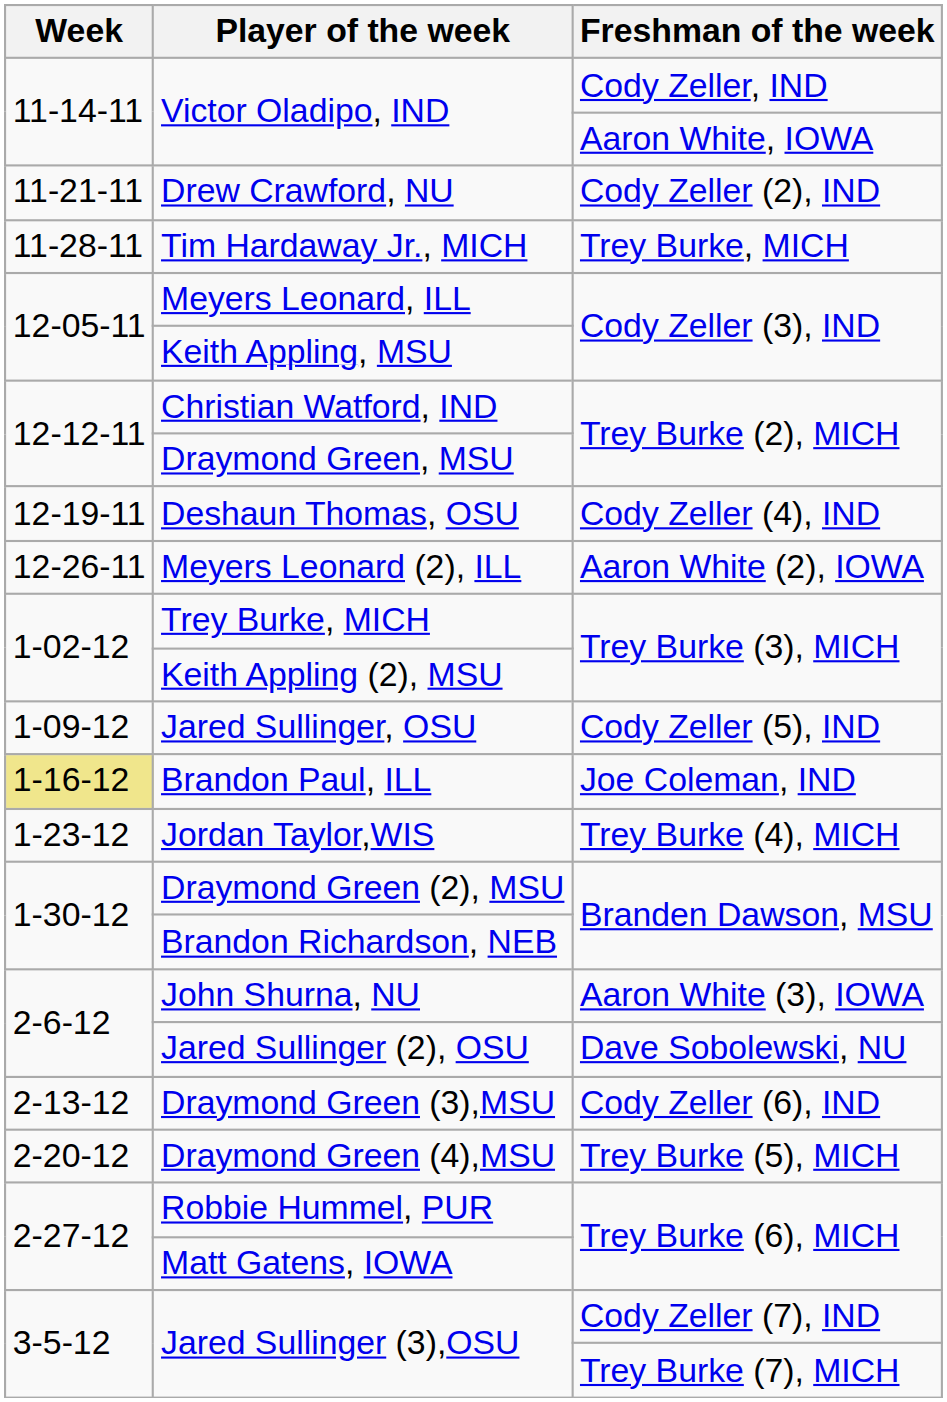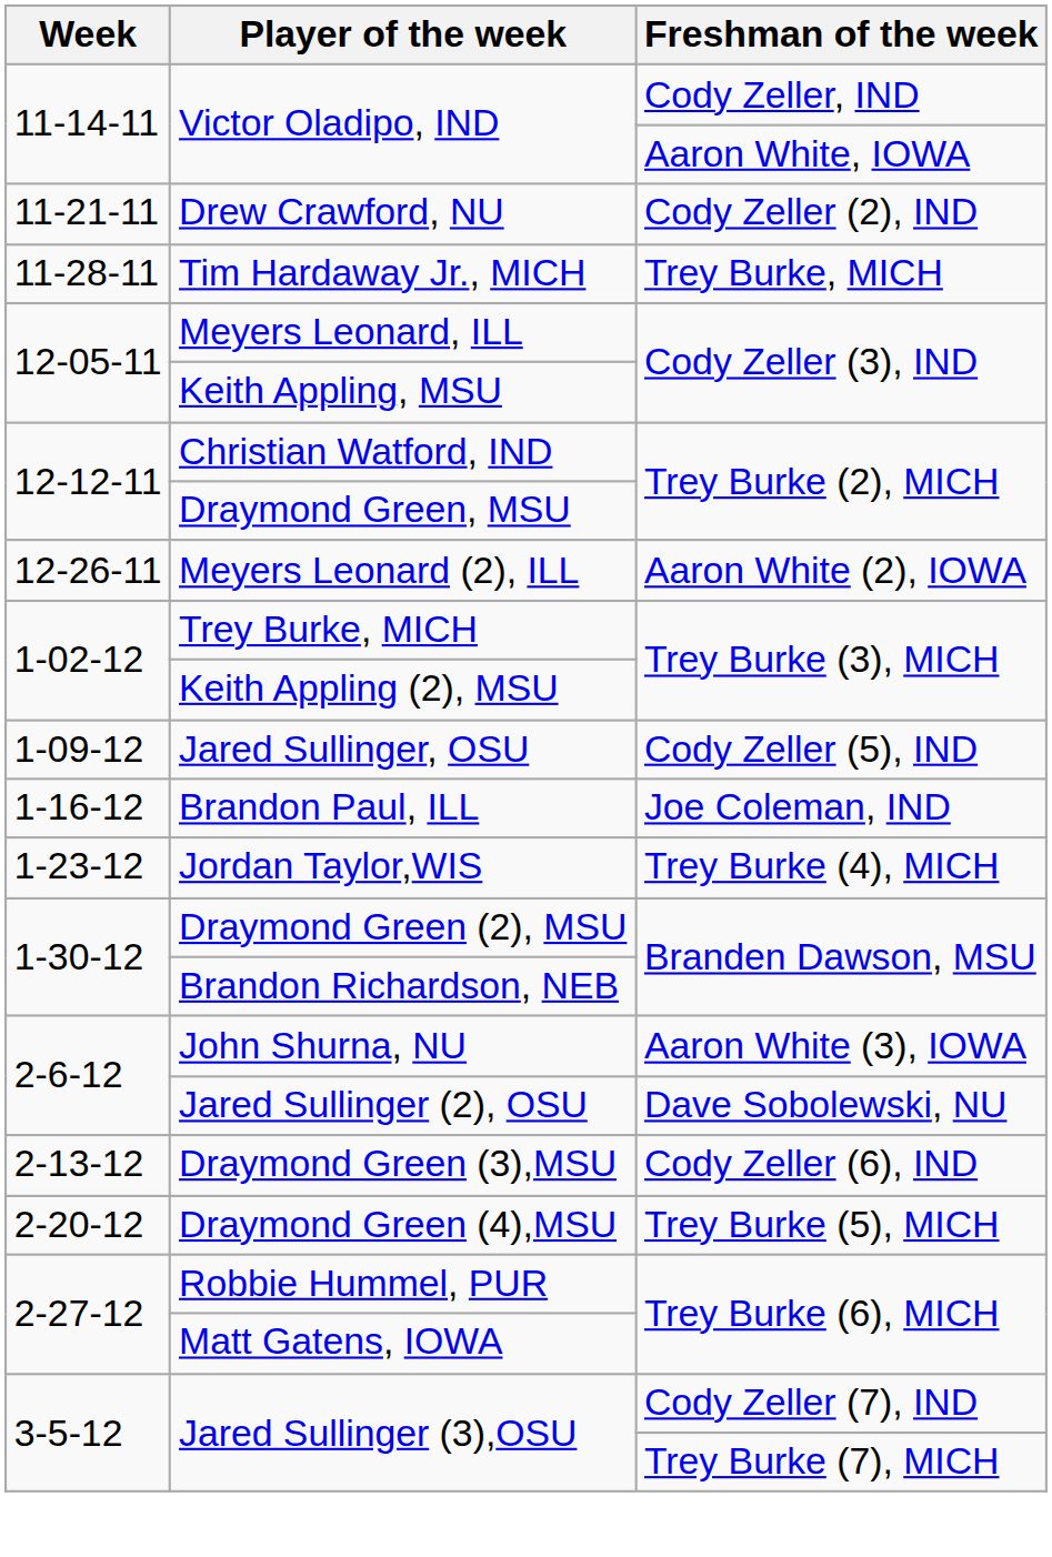 <table class="wikitable" border="1">
 <tr>
 <th>Week</th>
 <th>Player of the week</th>
 <th>Freshman of the week</th>
 </tr>
 <tr>
 <td rowspan=2 valign=middle>11-14-11</td>
 <td rowspan=2 valign=middle><a href='#'>Victor Oladipo</a>, <a href='#'>IND</a></td>
 <td><a href='#'>Cody Zeller</a>, <a href='#'>IND</a></td>
 </tr>
 <tr>
 <td><a href='#'>Aaron White</a>, <a href='#'>IOWA</a></td>
 </tr>
 <tr>
 <td>11-21-11</td>
 <td><a href='#'>Drew Crawford</a>, <a href='#'>NU</a></td>
 <td><a href='#'>Cody Zeller</a> (2), <a href='#'>IND</a></td>
 </tr>
 <tr>
 <td>11-28-11</td>
 <td><a href='#'>Tim Hardaway Jr.</a>, <a href='#'>MICH</a></td>
 <td><a href='#'>Trey Burke</a>, <a href='#'>MICH</a></td>
 </tr>
 <tr>
 <td rowspan=2 valign=middle>12-05-11</td>
 <td><a href='#'>Meyers Leonard</a>, <a href='#'>ILL</a></td>
 <td rowspan=2 valign=middle><a href='#'>Cody Zeller</a> (3), <a href='#'>IND</a></td>
 </tr>
 <tr>
 <td><a href='#'>Keith Appling</a>, <a href='#'>MSU</a></td>
 </tr>
 <tr>
 <td rowspan=2 valign=middle>12-12-11</td>
 <td><a href='#'>Christian Watford</a>, <a href='#'>IND</a></td>
 <td rowspan=2 valign=middle><a href='#'>Trey Burke</a> (2), <a href='#'>MICH</a></td>
 </tr>
 <tr>
 <td><a href='#'>Draymond Green</a>, <a href='#'>MSU</a></td>
 </tr>
 <tr>
-<td>12-19-11</td>
-<td><a href='#'>Deshaun Thomas</a>, <a href='#'>OSU</a></td>
-<td><a href='#'>Cody Zeller</a> (4), <a href='#'>IND</a></td>
-</tr>
-<tr>
 <td>12-26-11</td>
 <td><a href='#'>Meyers Leonard</a> (2), <a href='#'>ILL</a></td>
 <td><a href='#'>Aaron White</a> (2), <a href='#'>IOWA</a></td>
 </tr>
 <tr>
 <td rowspan=2 valign=middle>1-02-12</td>
 <td><a href='#'>Trey Burke</a>, <a href='#'>MICH</a></td>
 <td rowspan=2 valign=middle><a href='#'>Trey Burke</a> (3), <a href='#'>MICH</a></td>
 </tr>
 <tr>
 <td><a href='#'>Keith Appling</a> (2), <a href='#'>MSU</a></td>
 </tr>
 <tr>
 <td>1-09-12</td>
 <td><a href='#'>Jared Sullinger</a>, <a href='#'>OSU</a></td>
 <td><a href='#'>Cody Zeller</a> (5), <a href='#'>IND</a></td>
 </tr>
 <tr>
-<td style="background: khaki;">1-16-12</td>
+<td>1-16-12</td>
 <td><a href='#'>Brandon Paul</a>, <a href='#'>ILL</a></td>
 <td><a href='#'>Joe Coleman</a>, <a href='#'>IND</a></td>
 </tr>
 <tr>
 <td>1-23-12</td>
 <td><a href='#'>Jordan Taylor</a>,<a href='#'>WIS</a></td>
 <td><a href='#'>Trey Burke</a> (4), <a href='#'>MICH</a></td>
 </tr>
 <tr>
 <td rowspan=2 valign=middle>1-30-12</td>
 <td><a href='#'>Draymond Green</a> (2), <a href='#'>MSU</a></td>
 <td rowspan=2 valign=middl><a href='#'>Branden Dawson</a>, <a href='#'>MSU</a></td>
 </tr>
 <tr>
 <td><a href='#'>Brandon Richardson</a>, <a href='#'>NEB</a></td>
 </tr>
 <tr>
 <td rowspan=2 valign=middle>2-6-12</td>
 <td><a href='#'>John Shurna</a>, <a href='#'>NU</a></td>
 <td><a href='#'>Aaron White</a> (3), <a href='#'>IOWA</a></td>
 </tr>
 <tr>
 <td><a href='#'>Jared Sullinger</a> (2), <a href='#'>OSU</a></td>
 <td><a href='#'>Dave Sobolewski</a>, <a href='#'>NU</a></td>
 </tr>
 <tr>
 <td>2-13-12</td>
 <td><a href='#'>Draymond Green</a> (3),<a href='#'>MSU</a></td>
 <td><a href='#'>Cody Zeller</a> (6), <a href='#'>IND</a></td>
 </tr>
 <tr>
 <td>2-20-12</td>
 <td><a href='#'>Draymond Green</a> (4),<a href='#'>MSU</a></td>
 <td><a href='#'>Trey Burke</a> (5), <a href='#'>MICH</a></td>
 </tr>
 <tr>
 <td rowspan=2 valign=middle>2-27-12</td>
 <td><a href='#'>Robbie Hummel</a>, <a href='#'>PUR</a></td>
 <td rowspan=2 valign=middle><a href='#'>Trey Burke</a> (6), <a href='#'>MICH</a></td>
 </tr>
 <tr>
 <td><a href='#'>Matt Gatens</a>, <a href='#'>IOWA</a></td>
 </tr>
 <tr>
 <td rowspan=2 valign=middle>3-5-12</td>
 <td rowspan=2 valign=middle><a href='#'>Jared Sullinger</a> (3),<a href='#'>OSU</a></td>
 <td><a href='#'>Cody Zeller</a> (7), <a href='#'>IND</a></td>
 </tr>
 <tr>
 <td><a href='#'>Trey Burke</a> (7), <a href='#'>MICH</a></td>
 </tr>
 </table>
